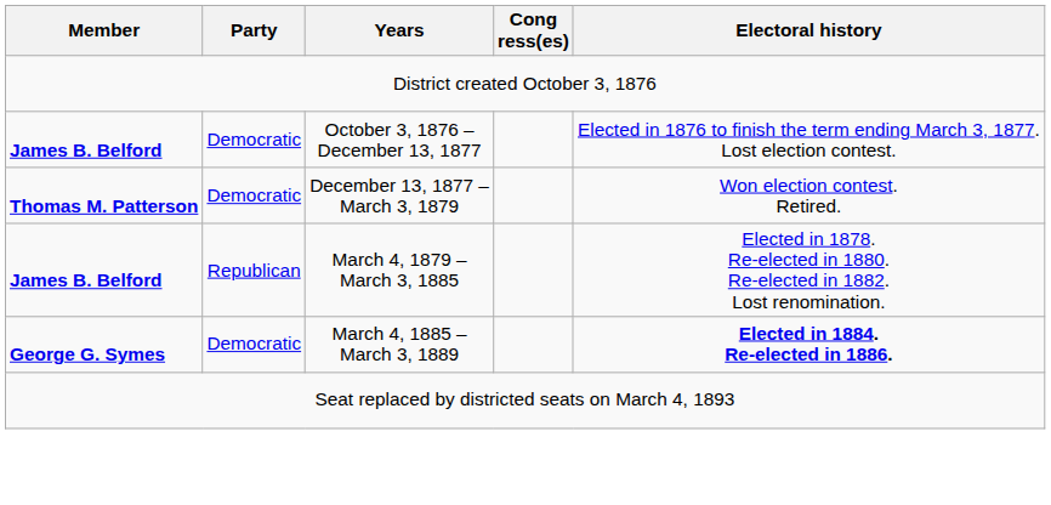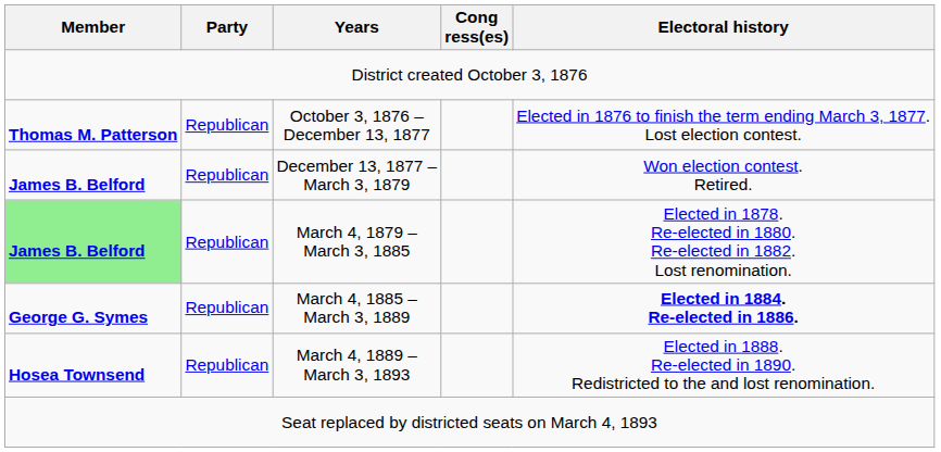 <table class=wikitable style="text-align:center">
 <tr>
 <th>Member</th>
 <th>Party</th>
 <th>Years</th>
 <th>Cong<br>ress(es)</th>
 <th>Electoral history</th>
 </tr>
 <tr style="height:3em">
 <td colspan=5>District created October 3, 1876</td>
 </tr>
 <tr style="height:3em">
-<td align=left><br><strong><a href='#'>James B. Belford</a></strong><br></td>
-<td><a href='#'>Democratic</a></td>
+<td align=left><br><strong><a href='#'>Thomas M. Patterson</a></strong><br></td>
+<td><a href='#'>Republican</a></td>
 <td nowrap>October 3, 1876 –<br>December 13, 1877</td>
 <td></td>
 <td><a href='#'>Elected in 1876 to finish the term ending March 3, 1877</a>.<br>Lost election contest.</td>
 </tr>
 <tr style="height:3em">
-<td align=left><br><strong><a href='#'>Thomas M. Patterson</a></strong><br></td>
-<td><a href='#'>Democratic</a></td>
+<td align=left><br><strong><a href='#'>James B. Belford</a></strong><br></td>
+<td><a href='#'>Republican</a></td>
 <td nowrap>December 13, 1877 –<br>March 3, 1879</td>
 <td></td>
 <td><a href='#'>Won election contest</a>.<br>Retired.</td>
 </tr>
 <tr style="height:3em">
-<td align=left><br><strong><a href='#'>James B. Belford</a></strong><br></td>
+<td align=left style="background: lightgreen;"><br><strong><a href='#'>James B. Belford</a></strong><br></td>
 <td><a href='#'>Republican</a></td>
 <td nowrap>March 4, 1879 –<br>March 3, 1885</td>
 <td></td>
 <td><a href='#'>Elected in 1878</a>.<br><a href='#'>Re-elected in 1880</a>.<br><a href='#'>Re-elected in 1882</a>.<br>Lost renomination.</td>
 </tr>
 <tr style="height:3em">
 <td align=left><br><strong><a href='#'>George G. Symes</a></strong><br></td>
-<td><a href='#'>Democratic</a></td>
+<td><a href='#'>Republican</a></td>
 <td nowrap>March 4, 1885 –<br>March 3, 1889</td>
 <td></td>
 <td><strong><a href='#'>Elected in 1884</a>.<br><a href='#'>Re-elected in 1886</a>.<br></strong></td>
 </tr>
 <tr style="height:3em">
+<td align=left><br><strong><a href='#'>Hosea Townsend</a></strong><br></td>
+<td><a href='#'>Republican</a></td>
+<td nowrap>March 4, 1889 –<br>March 3, 1893</td>
+<td></td>
+<td><a href='#'>Elected in 1888</a>.<br><a href='#'>Re-elected in 1890</a>.<br>Redistricted to the  and lost renomination.</td>
+</tr>
+<tr style="height:3em">
 <td colspan=5>Seat replaced by districted seats on March 4, 1893</td>
 </tr>
 </table>
